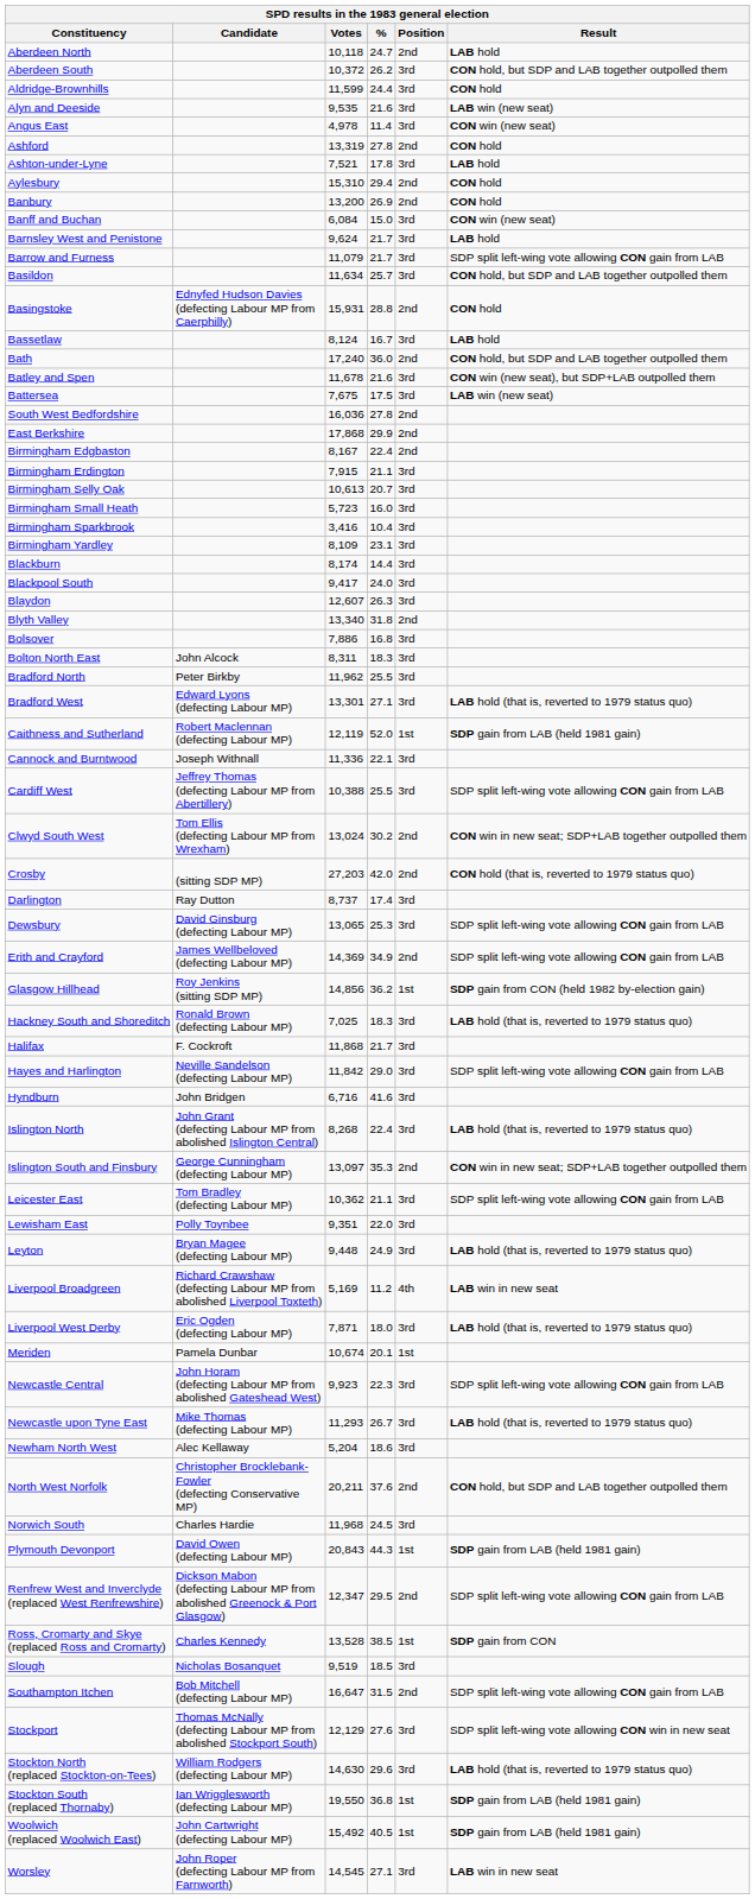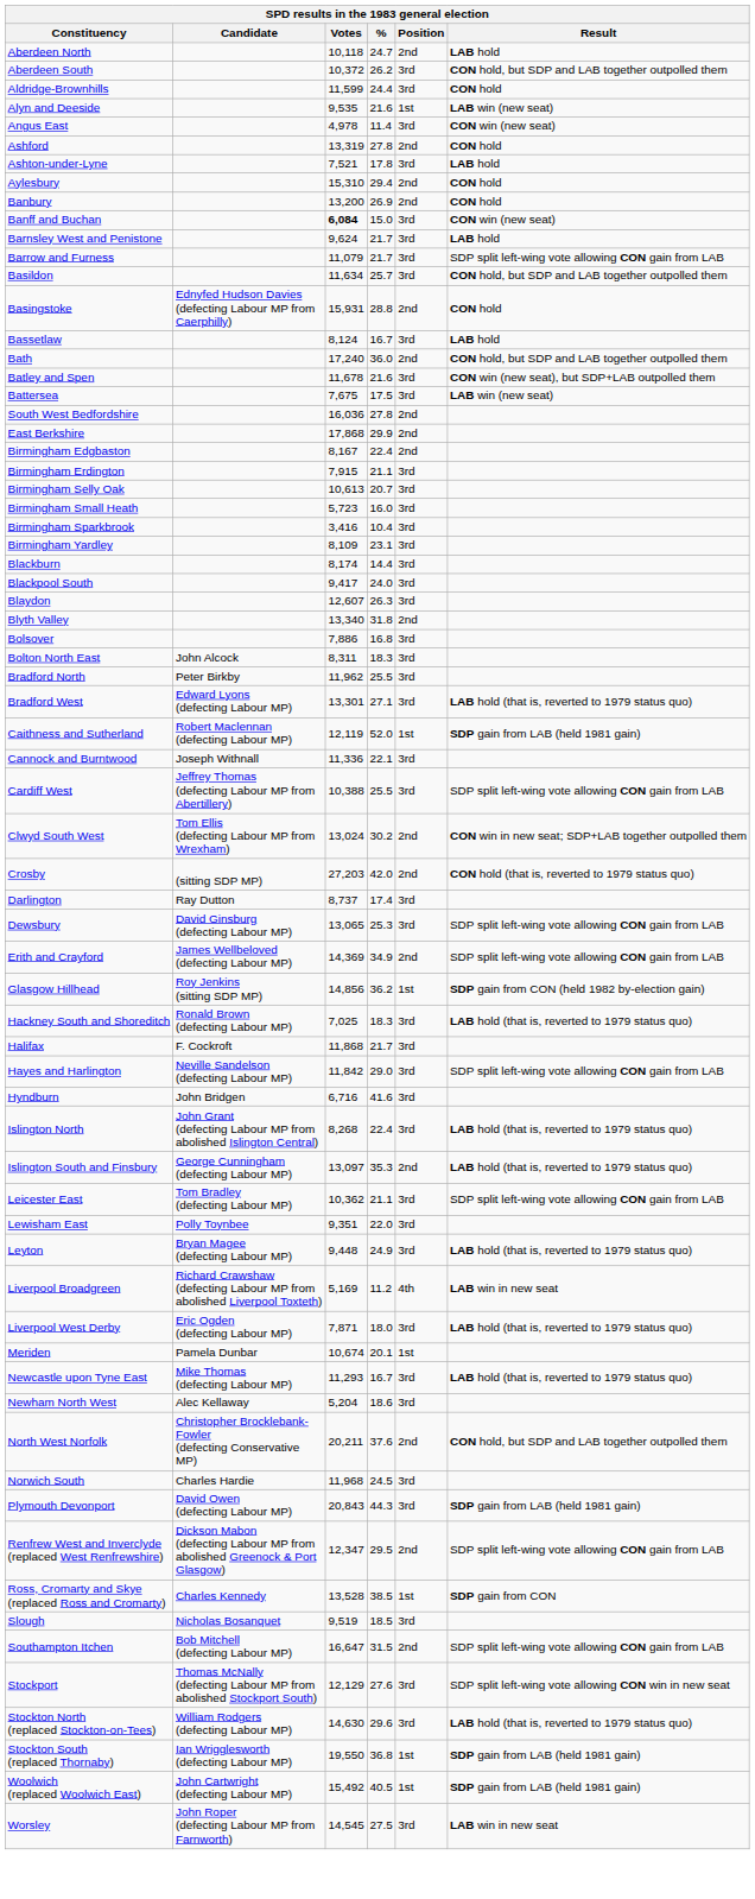 <table class="wikitable mw-collapsible mw-collapsed" role="presentation">
 <tr>
 <th colspan="6">SPD results in the 1983 general election</th>
 </tr>
 <tr>
 <th>Constituency</th>
 <th scope="col" style="width: 200px;">Candidate</th>
 <th>Votes</th>
 <th>%</th>
 <th>Position</th>
 <th>Result</th>
 </tr>
 <tr>
 <td><a href='#'>Aberdeen North</a></td>
 <td></td>
 <td>10,118</td>
 <td>24.7</td>
 <td>2nd</td>
 <td><strong>LAB</strong> hold</td>
 </tr>
 <tr>
 <td><a href='#'>Aberdeen South</a></td>
 <td></td>
 <td>10,372</td>
 <td>26.2</td>
 <td>3rd</td>
 <td><strong>CON</strong> hold, but SDP and LAB together outpolled them</td>
 </tr>
 <tr>
 <td><a href='#'>Aldridge-Brownhills</a></td>
 <td></td>
 <td>11,599</td>
 <td>24.4</td>
 <td>3rd</td>
 <td><strong>CON</strong> hold</td>
 </tr>
 <tr>
 <td><a href='#'>Alyn and Deeside</a></td>
 <td></td>
 <td>9,535</td>
 <td>21.6</td>
-<td>3rd</td>
+<td>1st</td>
 <td><strong>LAB</strong> win (new seat)</td>
 </tr>
 <tr>
 <td><a href='#'>Angus East</a></td>
 <td></td>
 <td>4,978</td>
 <td>11.4</td>
 <td>3rd</td>
 <td><strong>CON</strong> win (new seat)</td>
 </tr>
 <tr>
 <td><a href='#'>Ashford</a></td>
 <td></td>
 <td>13,319</td>
 <td>27.8</td>
 <td>2nd</td>
 <td><strong>CON</strong> hold</td>
 </tr>
 <tr>
 <td><a href='#'>Ashton-under-Lyne</a></td>
 <td></td>
 <td>7,521</td>
 <td>17.8</td>
 <td>3rd</td>
 <td><strong>LAB</strong> hold</td>
 </tr>
 <tr>
 <td><a href='#'>Aylesbury</a></td>
 <td></td>
 <td>15,310</td>
 <td>29.4</td>
 <td>2nd</td>
 <td><strong>CON</strong> hold</td>
 </tr>
 <tr>
 <td><a href='#'>Banbury</a></td>
 <td></td>
 <td>13,200</td>
 <td>26.9</td>
 <td>2nd</td>
 <td><strong>CON</strong> hold</td>
 </tr>
 <tr>
 <td><a href='#'>Banff and Buchan</a></td>
 <td></td>
-<td>6,084</td>
+<td><strong>6,084</strong></td>
 <td>15.0</td>
 <td>3rd</td>
 <td><strong>CON</strong> win (new seat)</td>
 </tr>
 <tr>
 <td><a href='#'>Barnsley West and Penistone</a></td>
 <td></td>
 <td>9,624</td>
 <td>21.7</td>
 <td>3rd</td>
 <td><strong>LAB</strong> hold</td>
 </tr>
 <tr>
 <td><a href='#'>Barrow and Furness</a></td>
 <td></td>
 <td>11,079</td>
 <td>21.7</td>
 <td>3rd</td>
 <td>SDP split left-wing vote allowing <strong>CON</strong> gain from LAB</td>
 </tr>
 <tr>
 <td><a href='#'>Basildon</a></td>
 <td></td>
 <td>11,634</td>
 <td>25.7</td>
 <td>3rd</td>
 <td><strong>CON</strong> hold, but SDP and LAB together outpolled them</td>
 </tr>
 <tr>
 <td><a href='#'>Basingstoke</a></td>
 <td><a href='#'>Ednyfed Hudson Davies</a><br>(defecting Labour MP from <a href='#'>Caerphilly</a>)</td>
 <td>15,931</td>
 <td>28.8</td>
 <td>2nd</td>
 <td><strong>CON</strong> hold</td>
 </tr>
 <tr>
 <td><a href='#'>Bassetlaw</a></td>
 <td></td>
 <td>8,124</td>
 <td>16.7</td>
 <td>3rd</td>
 <td><strong>LAB</strong> hold</td>
 </tr>
 <tr>
 <td><a href='#'>Bath</a></td>
 <td></td>
 <td>17,240</td>
 <td>36.0</td>
 <td>2nd</td>
 <td><strong>CON</strong> hold, but SDP and LAB together outpolled them</td>
 </tr>
 <tr>
 <td><a href='#'>Batley and Spen</a></td>
 <td></td>
 <td>11,678</td>
 <td>21.6</td>
 <td>3rd</td>
 <td><strong>CON</strong> win (new seat), but SDP+LAB outpolled them</td>
 </tr>
 <tr>
 <td><a href='#'>Battersea</a></td>
 <td></td>
 <td>7,675</td>
 <td>17.5</td>
 <td>3rd</td>
 <td><strong>LAB</strong> win (new seat)</td>
 </tr>
 <tr>
 <td><a href='#'>South West Bedfordshire</a></td>
 <td></td>
 <td>16,036</td>
 <td>27.8</td>
 <td>2nd</td>
 <td></td>
 </tr>
 <tr>
 <td><a href='#'>East Berkshire</a></td>
 <td></td>
 <td>17,868</td>
 <td>29.9</td>
 <td>2nd</td>
 <td></td>
 </tr>
 <tr>
 <td><a href='#'>Birmingham Edgbaston</a></td>
 <td></td>
 <td>8,167</td>
 <td>22.4</td>
 <td>2nd</td>
 <td></td>
 </tr>
 <tr>
 <td><a href='#'>Birmingham Erdington</a></td>
 <td></td>
 <td>7,915</td>
 <td>21.1</td>
 <td>3rd</td>
 <td></td>
 </tr>
 <tr>
 <td><a href='#'>Birmingham Selly Oak</a></td>
 <td></td>
 <td>10,613</td>
 <td>20.7</td>
 <td>3rd</td>
 <td></td>
 </tr>
 <tr>
 <td><a href='#'>Birmingham Small Heath</a></td>
 <td></td>
 <td>5,723</td>
 <td>16.0</td>
 <td>3rd</td>
 <td></td>
 </tr>
 <tr>
 <td><a href='#'>Birmingham Sparkbrook</a></td>
 <td></td>
 <td>3,416</td>
 <td>10.4</td>
 <td>3rd</td>
 <td></td>
 </tr>
 <tr>
 <td><a href='#'>Birmingham Yardley</a></td>
 <td></td>
 <td>8,109</td>
 <td>23.1</td>
 <td>3rd</td>
 <td></td>
 </tr>
 <tr>
 <td><a href='#'>Blackburn</a></td>
 <td></td>
 <td>8,174</td>
 <td>14.4</td>
 <td>3rd</td>
 <td></td>
 </tr>
 <tr>
 <td><a href='#'>Blackpool South</a></td>
 <td></td>
 <td>9,417</td>
 <td>24.0</td>
 <td>3rd</td>
 <td></td>
 </tr>
 <tr>
 <td><a href='#'>Blaydon</a></td>
 <td></td>
 <td>12,607</td>
 <td>26.3</td>
 <td>3rd</td>
 <td></td>
 </tr>
 <tr>
 <td><a href='#'>Blyth Valley</a></td>
 <td></td>
 <td>13,340</td>
 <td>31.8</td>
 <td>2nd</td>
 <td></td>
 </tr>
 <tr>
 <td><a href='#'>Bolsover</a></td>
 <td></td>
 <td>7,886</td>
 <td>16.8</td>
 <td>3rd</td>
 <td></td>
 </tr>
 <tr>
 <td><a href='#'>Bolton North East</a></td>
 <td>John Alcock</td>
 <td>8,311</td>
 <td>18.3</td>
 <td>3rd</td>
 <td></td>
 </tr>
 <tr>
 <td><a href='#'>Bradford North</a></td>
 <td>Peter Birkby</td>
 <td>11,962</td>
 <td>25.5</td>
 <td>3rd</td>
 <td></td>
 </tr>
 <tr>
 <td><a href='#'>Bradford West</a></td>
 <td><a href='#'>Edward Lyons</a><br>(defecting Labour MP)</td>
 <td>13,301</td>
 <td>27.1</td>
 <td>3rd</td>
 <td><strong>LAB</strong> hold (that is, reverted to 1979 status quo)</td>
 </tr>
 <tr>
 <td><a href='#'>Caithness and Sutherland</a></td>
 <td><a href='#'>Robert Maclennan</a><br>(defecting Labour MP)</td>
 <td>12,119</td>
 <td>52.0</td>
 <td>1st</td>
 <td><strong>SDP</strong> gain from LAB (held 1981 gain)</td>
 </tr>
 <tr>
 <td><a href='#'>Cannock and Burntwood</a></td>
 <td>Joseph Withnall</td>
 <td>11,336</td>
 <td>22.1</td>
 <td>3rd</td>
 <td></td>
 </tr>
 <tr>
 <td><a href='#'>Cardiff West</a></td>
 <td><a href='#'>Jeffrey Thomas</a><br>(defecting Labour MP from <a href='#'>Abertillery</a>)</td>
 <td>10,388</td>
 <td>25.5</td>
 <td>3rd</td>
 <td>SDP split left-wing vote allowing <strong>CON</strong> gain from LAB</td>
 </tr>
 <tr>
 <td><a href='#'>Clwyd South West</a></td>
 <td><a href='#'>Tom Ellis</a><br>(defecting Labour MP from <a href='#'>Wrexham</a>)</td>
 <td>13,024</td>
 <td>30.2</td>
 <td>2nd</td>
 <td><strong>CON</strong> win in new seat; SDP+LAB together outpolled them</td>
 </tr>
 <tr>
 <td><a href='#'>Crosby</a></td>
 <td><br>(sitting SDP MP)</td>
 <td>27,203</td>
 <td>42.0</td>
 <td>2nd</td>
 <td><strong>CON</strong> hold (that is, reverted to 1979 status quo)</td>
 </tr>
 <tr>
 <td><a href='#'>Darlington</a></td>
 <td>Ray Dutton</td>
 <td>8,737</td>
 <td>17.4</td>
 <td>3rd</td>
 <td></td>
 </tr>
 <tr>
 <td><a href='#'>Dewsbury</a></td>
 <td><a href='#'>David Ginsburg</a><br>(defecting Labour MP)</td>
 <td>13,065</td>
 <td>25.3</td>
 <td>3rd</td>
 <td>SDP split left-wing vote allowing <strong>CON</strong> gain from LAB</td>
 </tr>
 <tr>
 <td><a href='#'>Erith and Crayford</a></td>
 <td><a href='#'>James Wellbeloved</a><br>(defecting Labour MP)</td>
 <td>14,369</td>
 <td>34.9</td>
 <td>2nd</td>
 <td>SDP split left-wing vote allowing <strong>CON</strong> gain from LAB</td>
 </tr>
 <tr>
 <td><a href='#'>Glasgow Hillhead</a></td>
 <td><a href='#'>Roy Jenkins</a><br>(sitting SDP MP)</td>
 <td>14,856</td>
 <td>36.2</td>
 <td>1st</td>
 <td><strong>SDP</strong> gain from CON (held 1982 by-election gain)</td>
 </tr>
 <tr>
 <td><a href='#'>Hackney South and Shoreditch</a></td>
 <td><a href='#'>Ronald Brown</a><br>(defecting Labour MP)</td>
 <td>7,025</td>
 <td>18.3</td>
 <td>3rd</td>
 <td><strong>LAB</strong> hold (that is, reverted to 1979 status quo)</td>
 </tr>
 <tr>
 <td><a href='#'>Halifax</a></td>
 <td>F. Cockroft</td>
 <td>11,868</td>
 <td>21.7</td>
 <td>3rd</td>
 <td></td>
 </tr>
 <tr>
 <td><a href='#'>Hayes and Harlington</a></td>
 <td><a href='#'>Neville Sandelson</a><br>(defecting Labour MP)</td>
 <td>11,842</td>
 <td>29.0</td>
 <td>3rd</td>
 <td>SDP split left-wing vote allowing <strong>CON</strong> gain from LAB</td>
 </tr>
 <tr>
 <td><a href='#'>Hyndburn</a></td>
 <td>John Bridgen</td>
 <td>6,716</td>
 <td>41.6</td>
 <td>3rd</td>
 <td></td>
 </tr>
 <tr>
 <td><a href='#'>Islington North</a></td>
 <td><a href='#'>John Grant</a><br>(defecting Labour MP from abolished <a href='#'>Islington Central</a>)</td>
 <td>8,268</td>
 <td>22.4</td>
 <td>3rd</td>
 <td><strong>LAB</strong> hold (that is, reverted to 1979 status quo)</td>
 </tr>
 <tr>
 <td><a href='#'>Islington South and Finsbury</a></td>
 <td><a href='#'>George Cunningham</a><br>(defecting Labour MP)</td>
 <td>13,097</td>
 <td>35.3</td>
 <td>2nd</td>
-<td><strong>CON</strong> win in new seat; SDP+LAB together outpolled them</td>
+<td><strong>LAB</strong> hold (that is, reverted to 1979 status quo)</td>
 </tr>
 <tr>
 <td><a href='#'>Leicester East</a></td>
 <td><a href='#'>Tom Bradley</a><br>(defecting Labour MP)</td>
 <td>10,362</td>
 <td>21.1</td>
 <td>3rd</td>
 <td>SDP split left-wing vote allowing <strong>CON</strong> gain from LAB</td>
 </tr>
 <tr>
 <td><a href='#'>Lewisham East</a></td>
 <td><a href='#'>Polly Toynbee</a></td>
 <td>9,351</td>
 <td>22.0</td>
 <td>3rd</td>
 <td></td>
 </tr>
 <tr>
 <td><a href='#'>Leyton</a></td>
 <td><a href='#'>Bryan Magee</a><br>(defecting Labour MP)</td>
 <td>9,448</td>
 <td>24.9</td>
 <td>3rd</td>
 <td><strong>LAB</strong> hold (that is, reverted to 1979 status quo)</td>
 </tr>
 <tr>
 <td><a href='#'>Liverpool Broadgreen</a></td>
 <td><a href='#'>Richard Crawshaw</a><br>(defecting Labour MP from abolished <a href='#'>Liverpool Toxteth</a>)</td>
 <td>5,169</td>
 <td>11.2</td>
 <td>4th</td>
 <td><strong>LAB</strong> win in new seat</td>
 </tr>
 <tr>
 <td><a href='#'>Liverpool West Derby</a></td>
 <td><a href='#'>Eric Ogden</a><br>(defecting Labour MP)</td>
 <td>7,871</td>
 <td>18.0</td>
 <td>3rd</td>
 <td><strong>LAB</strong> hold (that is, reverted to 1979 status quo)</td>
 </tr>
 <tr>
 <td><a href='#'>Meriden</a></td>
 <td>Pamela Dunbar</td>
 <td>10,674</td>
 <td>20.1</td>
 <td>1st</td>
 <td></td>
 </tr>
 <tr>
-<td><a href='#'>Newcastle Central</a></td>
-<td><a href='#'>John Horam</a><br>(defecting Labour MP from abolished <a href='#'>Gateshead West</a>)</td>
-<td>9,923</td>
-<td>22.3</td>
-<td>3rd</td>
-<td>SDP split left-wing vote allowing <strong>CON</strong> gain from LAB</td>
-</tr>
-<tr>
 <td><a href='#'>Newcastle upon Tyne East</a></td>
 <td><a href='#'>Mike Thomas</a><br>(defecting Labour MP)</td>
 <td>11,293</td>
-<td>26.7</td>
+<td>16.7</td>
 <td>3rd</td>
 <td><strong>LAB</strong> hold (that is, reverted to 1979 status quo)</td>
 </tr>
 <tr>
 <td><a href='#'>Newham North West</a></td>
 <td>Alec Kellaway</td>
 <td>5,204</td>
 <td>18.6</td>
 <td>3rd</td>
 <td></td>
 </tr>
 <tr>
 <td><a href='#'>North West Norfolk</a></td>
 <td><a href='#'>Christopher Brocklebank-Fowler</a><br>(defecting Conservative MP)</td>
 <td>20,211</td>
 <td>37.6</td>
 <td>2nd</td>
 <td><strong>CON</strong> hold, but SDP and LAB together outpolled them</td>
 </tr>
 <tr>
 <td><a href='#'>Norwich South</a></td>
 <td>Charles Hardie</td>
 <td>11,968</td>
 <td>24.5</td>
 <td>3rd</td>
 <td></td>
 </tr>
 <tr>
 <td><a href='#'>Plymouth Devonport</a></td>
 <td><a href='#'>David Owen</a><br>(defecting Labour MP)</td>
 <td>20,843</td>
 <td>44.3</td>
-<td>1st</td>
+<td>3rd</td>
 <td><strong>SDP</strong> gain from LAB (held 1981 gain)</td>
 </tr>
 <tr>
 <td><a href='#'>Renfrew West and Inverclyde</a><br>(replaced <a href='#'>West Renfrewshire</a>)</td>
 <td><a href='#'>Dickson Mabon</a><br>(defecting Labour MP from abolished <a href='#'>Greenock & Port Glasgow</a>)</td>
 <td>12,347</td>
 <td>29.5</td>
 <td>2nd</td>
 <td>SDP split left-wing vote allowing <strong>CON</strong> gain from LAB</td>
 </tr>
 <tr>
 <td><a href='#'>Ross, Cromarty and Skye</a><br>(replaced <a href='#'>Ross and Cromarty</a>)</td>
 <td><a href='#'>Charles Kennedy</a></td>
 <td>13,528</td>
 <td>38.5</td>
 <td>1st</td>
 <td><strong>SDP</strong> gain from CON</td>
 </tr>
 <tr>
 <td><a href='#'>Slough</a></td>
 <td><a href='#'>Nicholas Bosanquet</a></td>
 <td>9,519</td>
 <td>18.5</td>
 <td>3rd</td>
 <td></td>
 </tr>
 <tr>
 <td><a href='#'>Southampton Itchen</a></td>
 <td><a href='#'>Bob Mitchell</a><br>(defecting Labour MP)</td>
 <td>16,647</td>
 <td>31.5</td>
 <td>2nd</td>
 <td>SDP split left-wing vote allowing <strong>CON</strong> gain from LAB</td>
 </tr>
 <tr>
 <td><a href='#'>Stockport</a></td>
 <td><a href='#'>Thomas McNally</a><br>(defecting Labour MP from abolished <a href='#'>Stockport South</a>)</td>
 <td>12,129</td>
 <td>27.6</td>
 <td>3rd</td>
 <td>SDP split left-wing vote allowing <strong>CON</strong> win in new seat</td>
 </tr>
 <tr>
 <td><a href='#'>Stockton North</a><br>(replaced <a href='#'>Stockton-on-Tees</a>)</td>
 <td><a href='#'>William Rodgers</a><br>(defecting Labour MP)</td>
 <td>14,630</td>
 <td>29.6</td>
 <td>3rd</td>
 <td><strong>LAB</strong> hold (that is, reverted to 1979 status quo)</td>
 </tr>
 <tr>
 <td><a href='#'>Stockton South</a><br>(replaced <a href='#'>Thornaby</a>)</td>
 <td><a href='#'>Ian Wrigglesworth</a><br>(defecting Labour MP)</td>
 <td>19,550</td>
 <td>36.8</td>
 <td>1st</td>
 <td><strong>SDP</strong> gain from LAB (held 1981 gain)</td>
 </tr>
 <tr>
 <td><a href='#'>Woolwich</a><br>(replaced <a href='#'>Woolwich East</a>)</td>
 <td><a href='#'>John Cartwright</a><br>(defecting Labour MP)</td>
 <td>15,492</td>
 <td>40.5</td>
 <td>1st</td>
 <td><strong>SDP</strong> gain from LAB (held 1981 gain)</td>
 </tr>
 <tr>
 <td><a href='#'>Worsley</a></td>
 <td><a href='#'>John Roper</a><br>(defecting Labour MP from <a href='#'>Farnworth</a>)</td>
 <td>14,545</td>
-<td>27.1</td>
+<td>27.5</td>
 <td>3rd</td>
 <td><strong>LAB</strong> win in new seat</td>
 </tr>
 </table>
